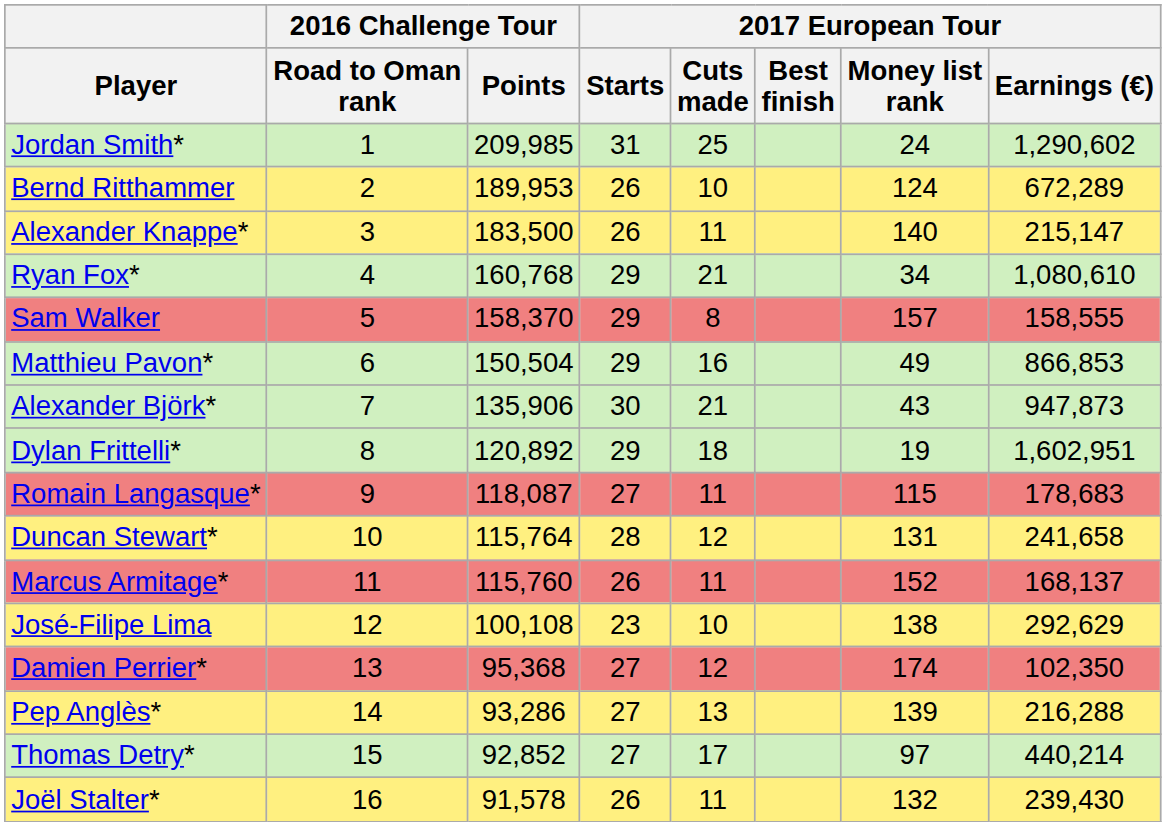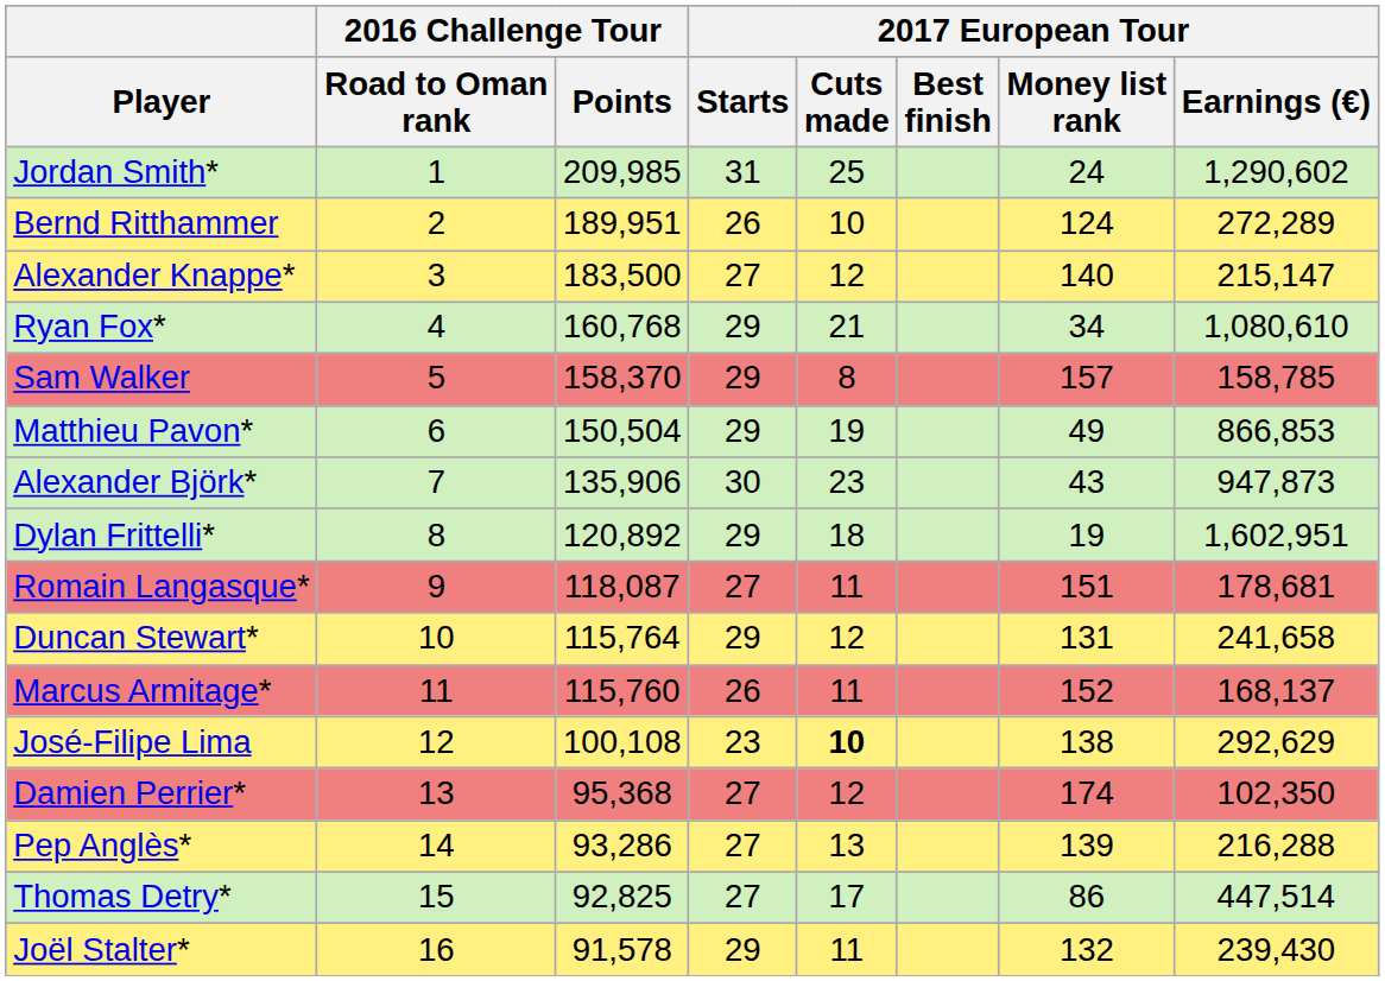 <table class="wikitable sortable" style="text-align:center">
 <tr>
 <th></th>
 <th colspan=2>2016 Challenge Tour</th>
 <th colspan=6>2017 European Tour</th>
 </tr>
 <tr>
 <th>Player</th>
 <th>Road to Oman<br>rank</th>
 <th>Points</th>
 <th>Starts</th>
 <th>Cuts<br>made</th>
 <th>Best<br>finish</th>
 <th>Money list<br>rank</th>
 <th>Earnings (€)</th>
 </tr>
 <tr style="background:#D0F0C0;">
 <td align=left> <a href='#'>Jordan Smith</a>*</td>
 <td>1</td>
 <td>209,985</td>
 <td>31</td>
 <td>25</td>
 <td></td>
 <td>24</td>
 <td>1,290,602</td>
 </tr>
 <tr style="background:#FFF080;">
 <td align=left> <a href='#'>Bernd Ritthammer</a></td>
 <td>2</td>
-<td>189,953</td>
+<td>189,951</td>
 <td>26</td>
 <td>10</td>
 <td></td>
 <td>124</td>
-<td>672,289</td>
+<td>272,289</td>
 </tr>
 <tr style="background:#FFF080;">
 <td align=left> <a href='#'>Alexander Knappe</a>*</td>
 <td>3</td>
 <td>183,500</td>
-<td>26</td>
-<td>11</td>
+<td>27</td>
+<td>12</td>
 <td></td>
 <td>140</td>
 <td>215,147</td>
 </tr>
 <tr style="background:#D0F0C0;">
 <td align=left> <a href='#'>Ryan Fox</a>*</td>
 <td>4</td>
 <td>160,768</td>
 <td>29</td>
 <td>21</td>
 <td></td>
 <td>34</td>
 <td>1,080,610</td>
 </tr>
 <tr style="background:#F08080;">
 <td align=left> <a href='#'>Sam Walker</a></td>
 <td>5</td>
 <td>158,370</td>
 <td>29</td>
 <td>8</td>
 <td></td>
 <td>157</td>
-<td>158,555</td>
+<td>158,785</td>
 </tr>
 <tr style="background:#D0F0C0;">
 <td align=left> <a href='#'>Matthieu Pavon</a>*</td>
 <td>6</td>
 <td>150,504</td>
 <td>29</td>
-<td>16</td>
+<td>19</td>
 <td></td>
 <td>49</td>
 <td>866,853</td>
 </tr>
 <tr style="background:#D0F0C0;">
 <td align=left> <a href='#'>Alexander Björk</a>*</td>
 <td>7</td>
 <td>135,906</td>
 <td>30</td>
-<td>21</td>
+<td>23</td>
 <td></td>
 <td>43</td>
 <td>947,873</td>
 </tr>
 <tr style="background:#D0F0C0;">
 <td align=left> <a href='#'>Dylan Frittelli</a>*</td>
 <td>8</td>
 <td>120,892</td>
 <td>29</td>
 <td>18</td>
 <td></td>
 <td>19</td>
 <td>1,602,951</td>
 </tr>
 <tr style="background:#F08080;">
 <td align=left> <a href='#'>Romain Langasque</a>*</td>
 <td>9</td>
 <td>118,087</td>
 <td>27</td>
 <td>11</td>
 <td></td>
-<td>115</td>
-<td>178,683</td>
+<td>151</td>
+<td>178,681</td>
 </tr>
 <tr style="background:#FFF080;">
 <td align=left> <a href='#'>Duncan Stewart</a>*</td>
 <td>10</td>
 <td>115,764</td>
-<td>28</td>
+<td>29</td>
 <td>12</td>
 <td></td>
 <td>131</td>
 <td>241,658</td>
 </tr>
 <tr style="background:#F08080;">
 <td align=left> <a href='#'>Marcus Armitage</a>*</td>
 <td>11</td>
 <td>115,760</td>
 <td>26</td>
 <td>11</td>
 <td></td>
 <td>152</td>
 <td>168,137</td>
 </tr>
 <tr style="background:#FFF080;">
 <td align=left> <a href='#'>José-Filipe Lima</a></td>
 <td>12</td>
 <td>100,108</td>
 <td>23</td>
-<td>10</td>
+<td><strong>10</strong></td>
 <td></td>
 <td>138</td>
 <td>292,629</td>
 </tr>
 <tr style="background:#F08080;">
 <td align=left> <a href='#'>Damien Perrier</a>*</td>
 <td>13</td>
 <td>95,368</td>
 <td>27</td>
 <td>12</td>
 <td></td>
 <td>174</td>
 <td>102,350</td>
 </tr>
 <tr style="background:#FFF080;">
 <td align=left> <a href='#'>Pep Anglès</a>*</td>
 <td>14</td>
 <td>93,286</td>
 <td>27</td>
 <td>13</td>
 <td></td>
 <td>139</td>
 <td>216,288</td>
 </tr>
 <tr style="background:#D0F0C0;">
 <td align=left> <a href='#'>Thomas Detry</a>*</td>
 <td>15</td>
-<td>92,852</td>
+<td>92,825</td>
 <td>27</td>
 <td>17</td>
 <td></td>
-<td>97</td>
-<td>440,214</td>
+<td>86</td>
+<td>447,514</td>
 </tr>
 <tr style="background:#FFF080;">
 <td align=left> <a href='#'>Joël Stalter</a>*</td>
 <td>16</td>
 <td>91,578</td>
-<td>26</td>
+<td>29</td>
 <td>11</td>
 <td></td>
 <td>132</td>
 <td>239,430</td>
 </tr>
 </table>
